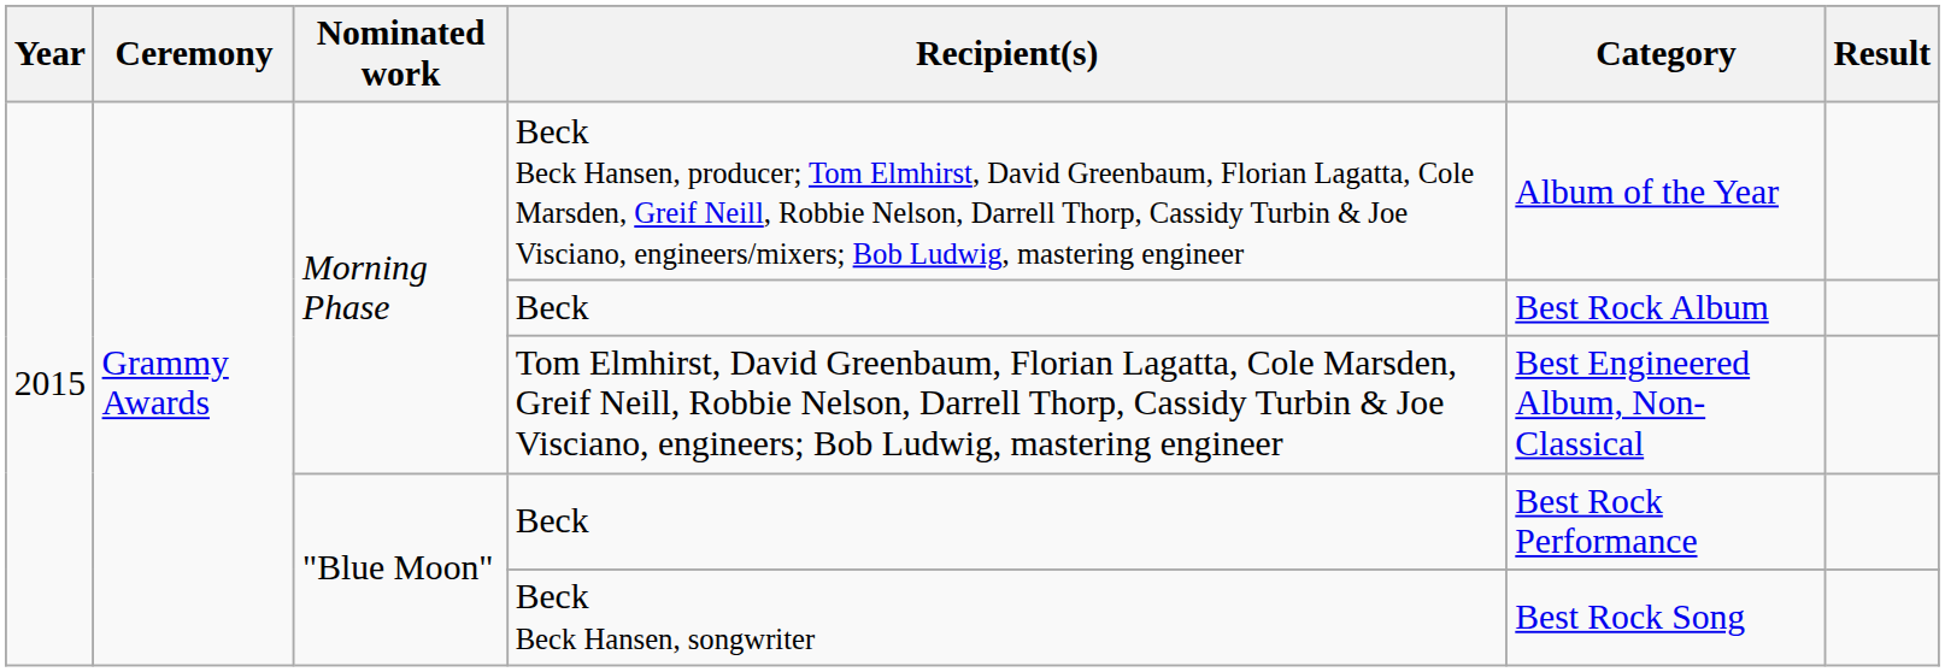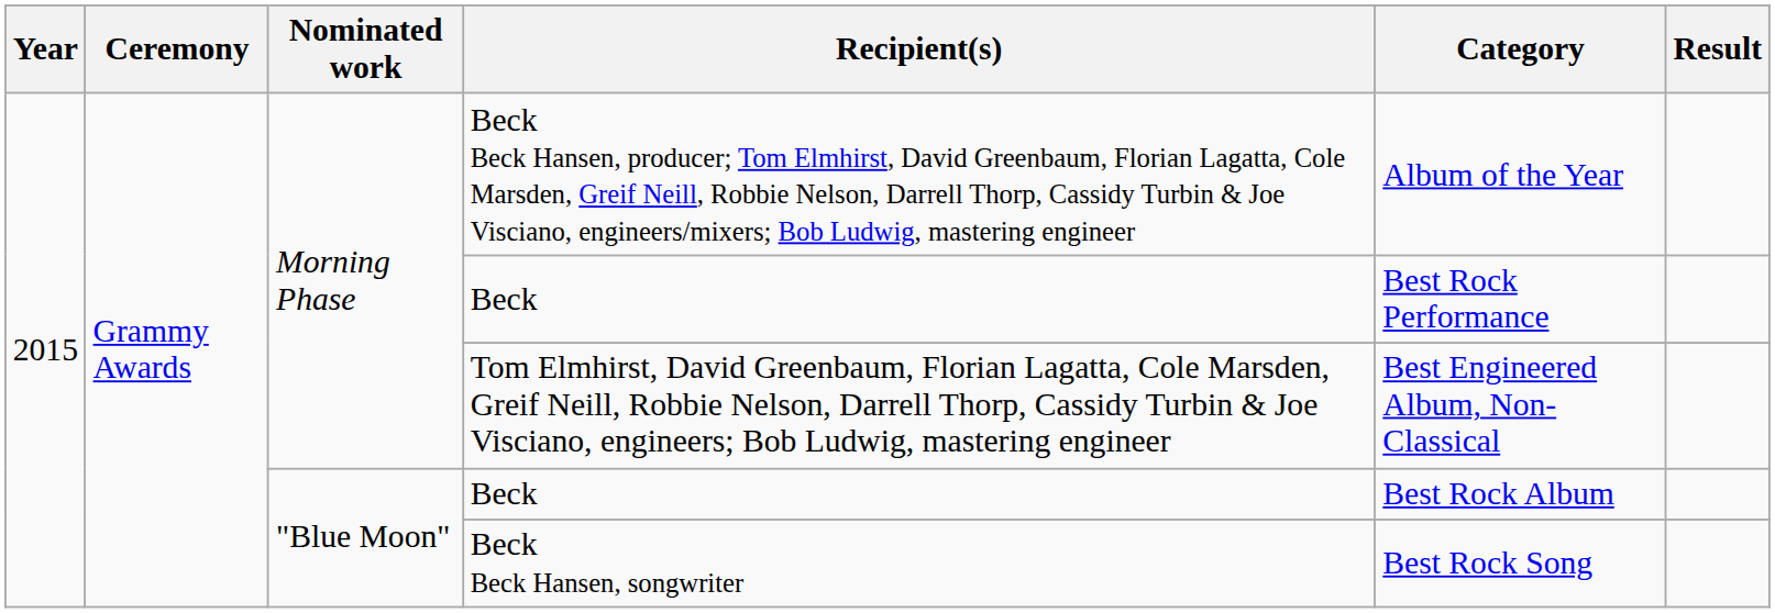 <table class="wikitable">
 <tr>
 <th>Year</th>
 <th>Ceremony</th>
 <th>Nominated work</th>
 <th>Recipient(s)</th>
 <th>Category</th>
 <th>Result</th>
 </tr>
 <tr>
 <td rowspan="5">2015</td>
 <td rowspan="5"><a href='#'>Grammy Awards</a></td>
 <td rowspan="3"><em>Morning Phase</em></td>
 <td>Beck<br><small>Beck Hansen, producer; <a href='#'>Tom Elmhirst</a>, David Greenbaum, Florian Lagatta, Cole Marsden, <a href='#'>Greif Neill</a>, Robbie Nelson, Darrell Thorp, Cassidy Turbin & Joe Visciano, engineers/mixers; <a href='#'>Bob Ludwig</a>, mastering engineer</small></td>
 <td><a href='#'>Album of the Year</a></td>
 <td></td>
 </tr>
 <tr>
 <td>Beck</td>
-<td><a href='#'>Best Rock Album</a></td>
+<td><a href='#'>Best Rock Performance</a></td>
 <td></td>
 </tr>
 <tr>
 <td>Tom Elmhirst, David Greenbaum, Florian Lagatta, Cole Marsden, Greif Neill, Robbie Nelson, Darrell Thorp, Cassidy Turbin & Joe Visciano, engineers; Bob Ludwig, mastering engineer</td>
 <td><a href='#'>Best Engineered Album, Non-Classical</a></td>
 <td></td>
 </tr>
 <tr>
 <td rowspan="2">"Blue Moon"</td>
 <td>Beck</td>
-<td><a href='#'>Best Rock Performance</a></td>
+<td><a href='#'>Best Rock Album</a></td>
 <td></td>
 </tr>
 <tr>
 <td>Beck<br><small>Beck Hansen, songwriter</small></td>
 <td><a href='#'>Best Rock Song</a></td>
 <td></td>
 </tr>
 </table>
